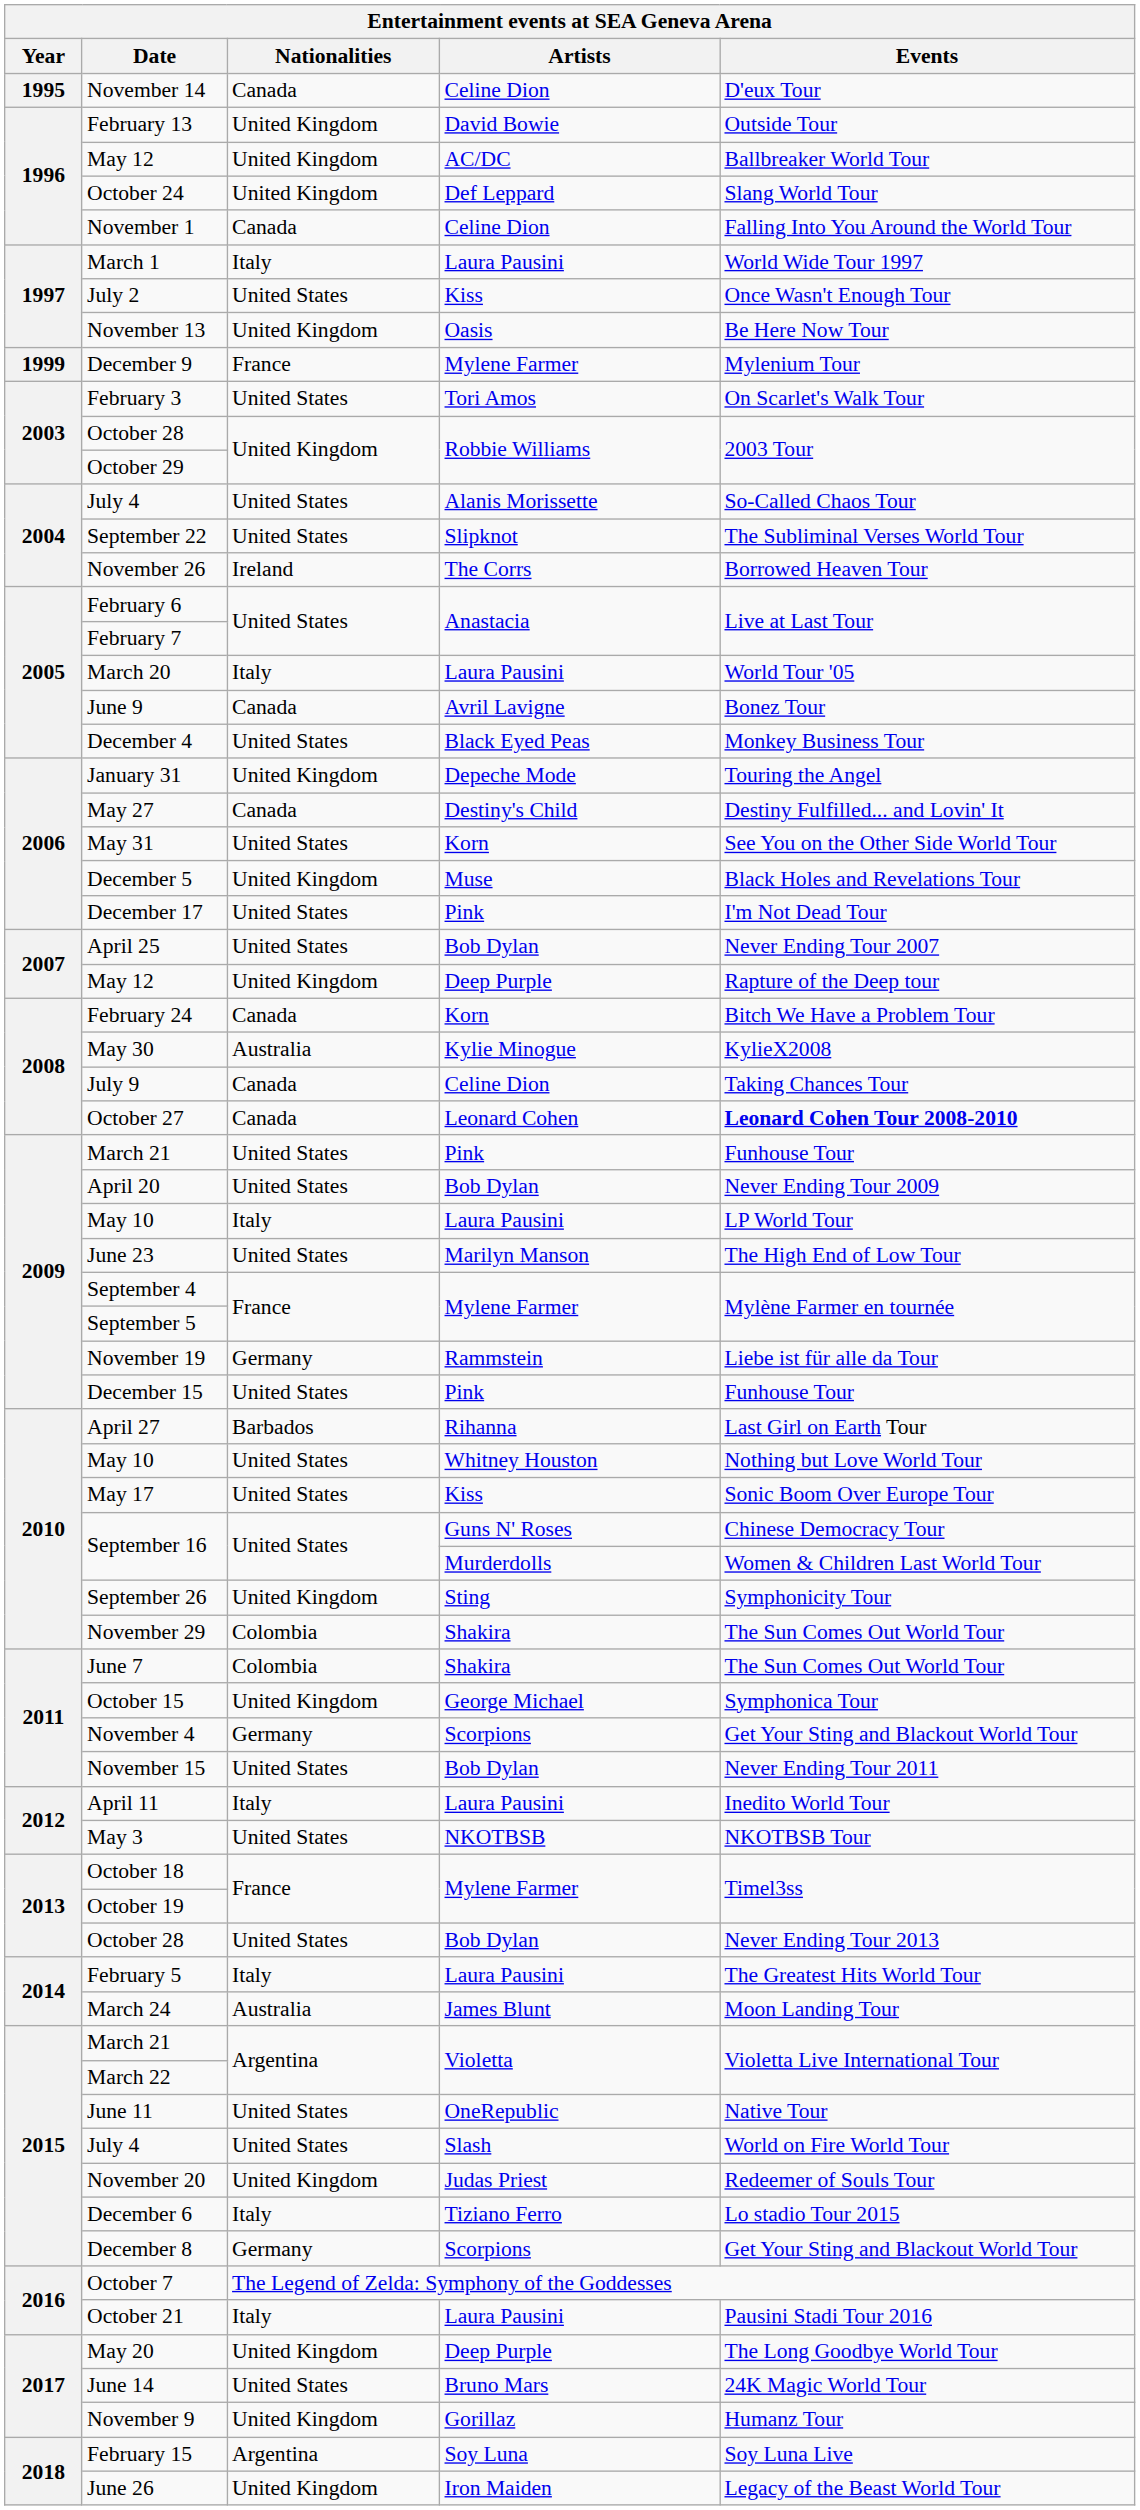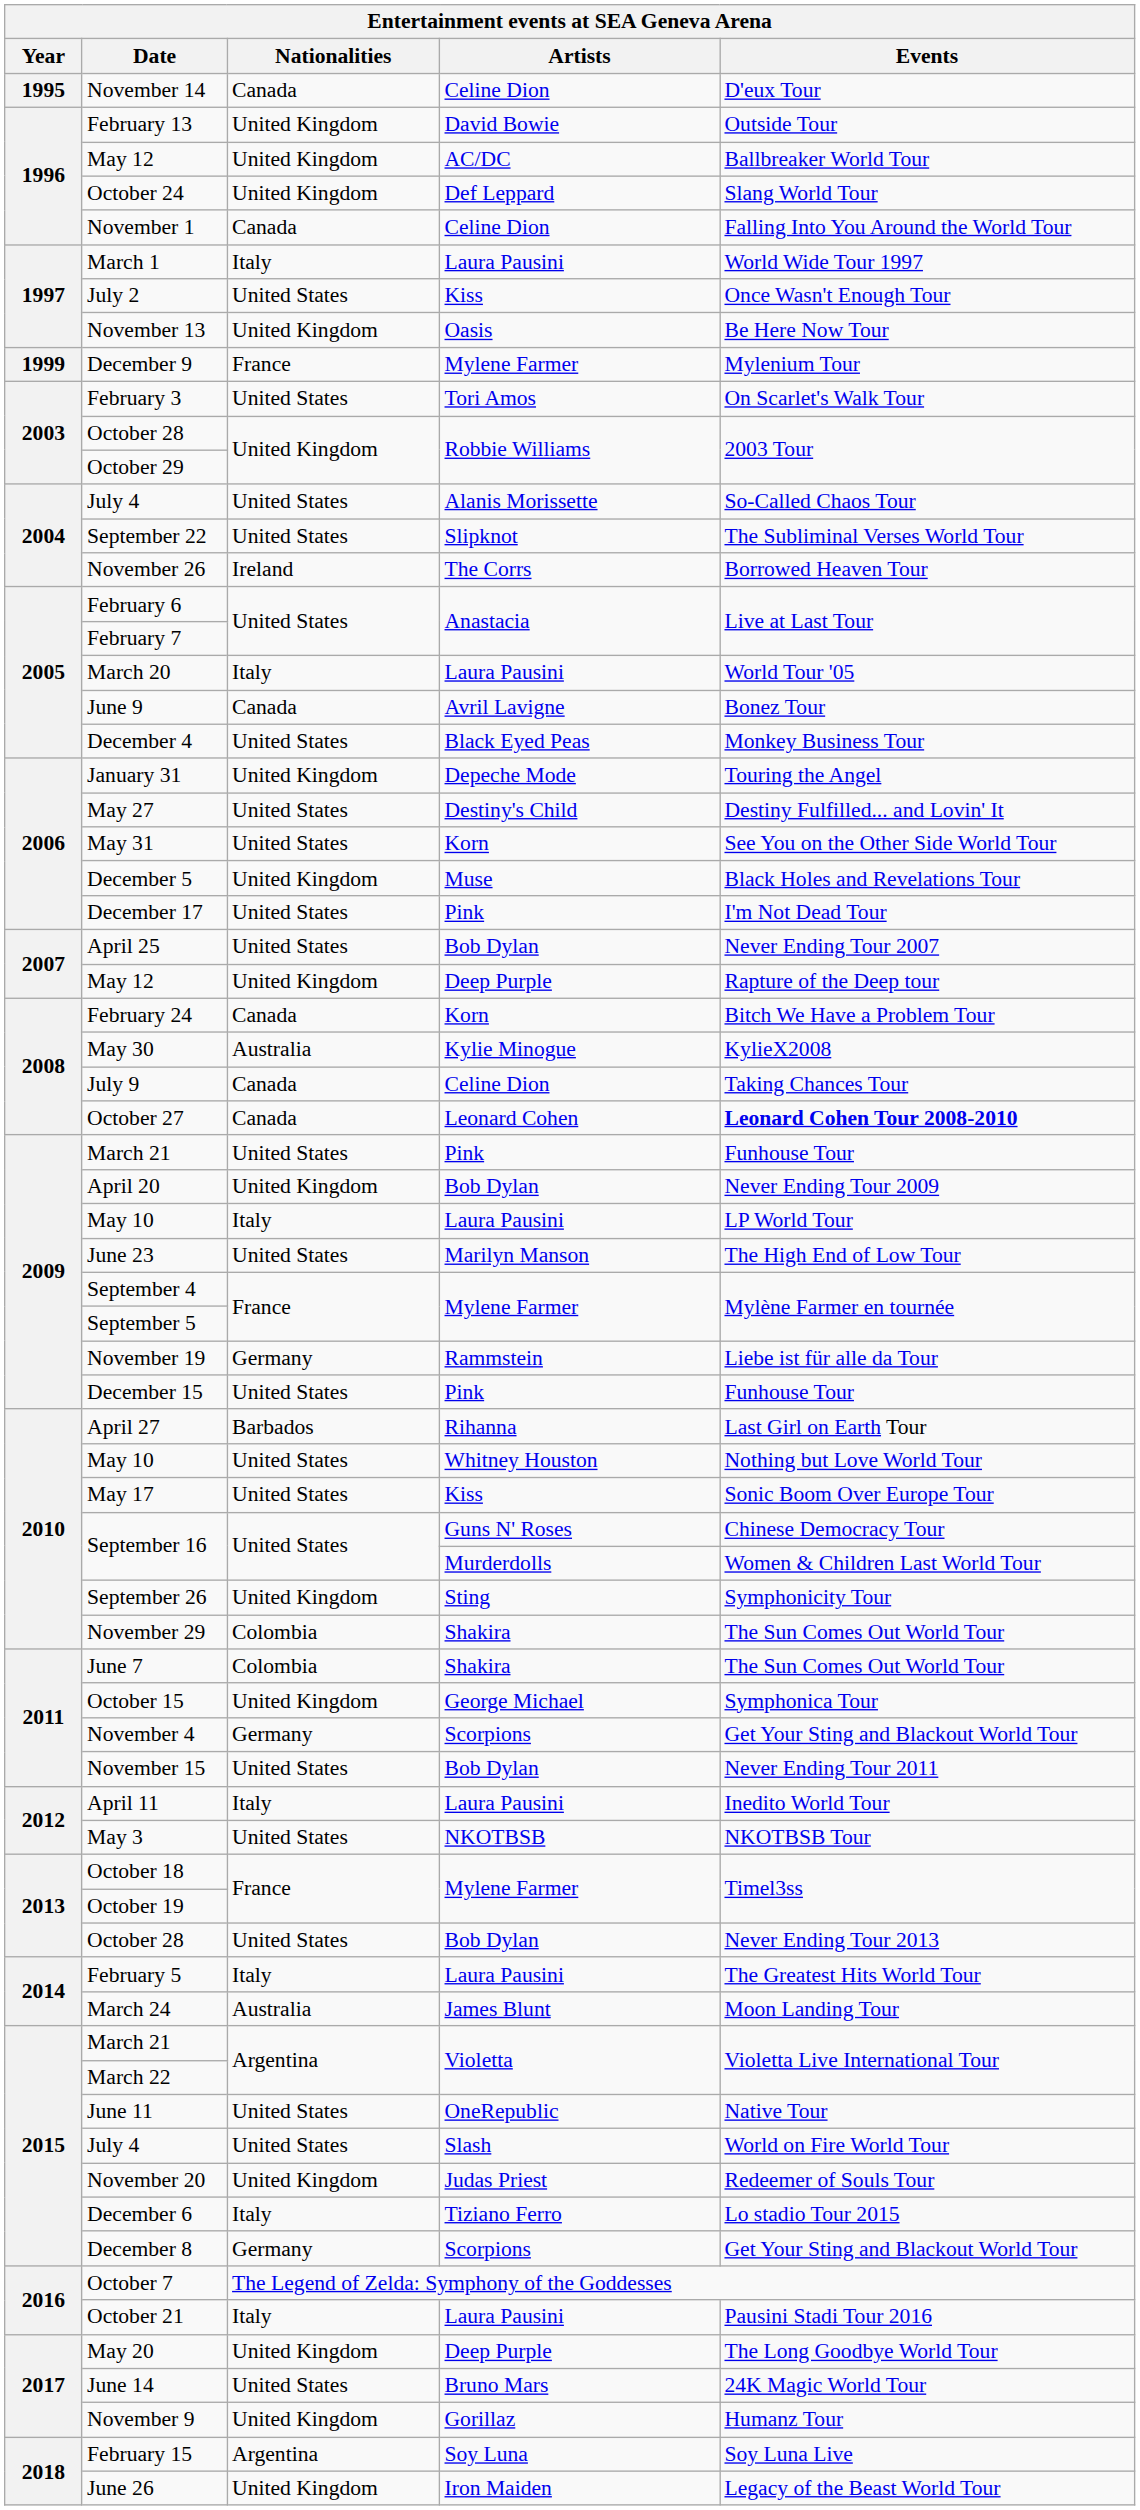 <table class="wikitable collapsible collapsed">
 <tr>
 <th colspan=5>Entertainment events at SEA Geneva Arena</th>
 </tr>
 <tr>
 <th width=50>Year</th>
 <th width=100>Date</th>
 <th width=150>Nationalities</th>
 <th width=200>Artists</th>
 <th width=300>Events</th>
 </tr>
 <tr>
 <th>1995</th>
 <td>November 14</td>
 <td>Canada</td>
 <td><a href='#'>Celine Dion</a></td>
 <td><a href='#'>D'eux Tour</a></td>
 </tr>
 <tr>
 <th rowspan="4">1996</th>
 <td>February 13</td>
 <td>United Kingdom</td>
 <td><a href='#'>David Bowie</a></td>
 <td><a href='#'>Outside Tour</a></td>
 </tr>
 <tr>
 <td>May 12</td>
 <td>United Kingdom</td>
 <td><a href='#'>AC/DC</a></td>
 <td><a href='#'>Ballbreaker World Tour</a></td>
 </tr>
 <tr>
 <td>October 24</td>
 <td>United Kingdom</td>
 <td><a href='#'>Def Leppard</a></td>
 <td><a href='#'>Slang World Tour</a></td>
 </tr>
 <tr>
 <td>November 1</td>
 <td>Canada</td>
 <td><a href='#'>Celine Dion</a></td>
 <td><a href='#'>Falling Into You Around the World Tour</a></td>
 </tr>
 <tr>
 <th rowspan="3">1997</th>
 <td>March 1</td>
 <td>Italy</td>
 <td><a href='#'>Laura Pausini</a></td>
 <td><a href='#'>World Wide Tour 1997</a></td>
 </tr>
 <tr>
 <td>July 2</td>
 <td>United States</td>
 <td><a href='#'>Kiss</a></td>
 <td><a href='#'>Once Wasn't Enough Tour</a></td>
 </tr>
 <tr>
 <td>November 13</td>
 <td>United Kingdom</td>
 <td><a href='#'>Oasis</a></td>
 <td><a href='#'>Be Here Now Tour</a></td>
 </tr>
 <tr>
 <th>1999</th>
 <td>December 9</td>
 <td>France</td>
 <td><a href='#'>Mylene Farmer</a></td>
 <td><a href='#'>Mylenium Tour</a></td>
 </tr>
 <tr>
 <th rowspan="3">2003</th>
 <td>February 3</td>
 <td>United States</td>
 <td><a href='#'>Tori Amos</a></td>
 <td><a href='#'>On Scarlet's Walk Tour</a></td>
 </tr>
 <tr>
 <td>October 28</td>
 <td rowspan=2>United Kingdom</td>
 <td rowspan=2><a href='#'>Robbie Williams</a></td>
 <td rowspan=2><a href='#'>2003 Tour</a></td>
 </tr>
 <tr>
 <td>October 29</td>
 </tr>
 <tr>
 <th rowspan="3">2004</th>
 <td>July 4</td>
 <td>United States</td>
 <td><a href='#'>Alanis Morissette</a></td>
 <td><a href='#'>So-Called Chaos Tour</a></td>
 </tr>
 <tr>
 <td>September 22</td>
 <td>United States</td>
 <td><a href='#'>Slipknot</a></td>
 <td><a href='#'>The Subliminal Verses World Tour</a></td>
 </tr>
 <tr>
 <td>November 26</td>
 <td>Ireland</td>
 <td><a href='#'>The Corrs</a></td>
 <td><a href='#'>Borrowed Heaven Tour</a></td>
 </tr>
 <tr>
 <th rowspan="5">2005</th>
 <td>February 6</td>
 <td rowspan=2>United States</td>
 <td rowspan=2><a href='#'>Anastacia</a></td>
 <td rowspan=2><a href='#'>Live at Last Tour</a></td>
 </tr>
 <tr>
 <td>February 7</td>
 </tr>
 <tr>
 <td>March 20</td>
 <td>Italy</td>
 <td><a href='#'>Laura Pausini</a></td>
 <td><a href='#'>World Tour '05</a></td>
 </tr>
 <tr>
 <td>June 9</td>
 <td>Canada</td>
 <td><a href='#'>Avril Lavigne</a></td>
 <td><a href='#'>Bonez Tour</a></td>
 </tr>
 <tr>
 <td>December 4</td>
 <td>United States</td>
 <td><a href='#'>Black Eyed Peas</a></td>
 <td><a href='#'>Monkey Business Tour</a></td>
 </tr>
 <tr>
 <th rowspan="5">2006</th>
 <td>January 31</td>
 <td>United Kingdom</td>
 <td><a href='#'>Depeche Mode</a></td>
 <td><a href='#'>Touring the Angel</a></td>
 </tr>
 <tr>
 <td>May 27</td>
-<td>Canada</td>
+<td>United States</td>
 <td><a href='#'>Destiny's Child</a></td>
 <td><a href='#'>Destiny Fulfilled... and Lovin' It</a></td>
 </tr>
 <tr>
 <td>May 31</td>
 <td>United States</td>
 <td><a href='#'>Korn</a></td>
 <td><a href='#'>See You on the Other Side World Tour</a></td>
 </tr>
 <tr>
 <td>December 5</td>
 <td>United Kingdom</td>
 <td><a href='#'>Muse</a></td>
 <td><a href='#'>Black Holes and Revelations Tour</a></td>
 </tr>
 <tr>
 <td>December 17</td>
 <td>United States</td>
 <td><a href='#'>Pink</a></td>
 <td><a href='#'>I'm Not Dead Tour</a></td>
 </tr>
 <tr>
 <th rowspan="2">2007</th>
 <td>April 25</td>
 <td>United States</td>
 <td><a href='#'>Bob Dylan</a></td>
 <td><a href='#'>Never Ending Tour 2007</a></td>
 </tr>
 <tr>
 <td>May 12</td>
 <td>United Kingdom</td>
 <td><a href='#'>Deep Purple</a></td>
 <td><a href='#'>Rapture of the Deep tour</a></td>
 </tr>
 <tr>
 <th rowspan="4">2008</th>
 <td>February 24</td>
 <td>Canada</td>
 <td><a href='#'>Korn</a></td>
 <td><a href='#'>Bitch We Have a Problem Tour</a></td>
 </tr>
 <tr>
 <td>May 30</td>
 <td>Australia</td>
 <td><a href='#'>Kylie Minogue</a></td>
 <td><a href='#'>KylieX2008</a></td>
 </tr>
 <tr>
 <td>July 9</td>
 <td>Canada</td>
 <td><a href='#'>Celine Dion</a></td>
 <td><a href='#'>Taking Chances Tour</a></td>
 </tr>
 <tr>
 <td>October 27</td>
 <td>Canada</td>
 <td><a href='#'>Leonard Cohen</a></td>
 <td><strong><a href='#'>Leonard Cohen Tour 2008-2010</a></strong></td>
 </tr>
 <tr>
 <th rowspan="8">2009</th>
 <td>March 21</td>
 <td>United States</td>
 <td><a href='#'>Pink</a></td>
 <td><a href='#'>Funhouse Tour</a></td>
 </tr>
 <tr>
 <td>April 20</td>
-<td>United States</td>
+<td>United Kingdom</td>
 <td><a href='#'>Bob Dylan</a></td>
 <td><a href='#'>Never Ending Tour 2009</a></td>
 </tr>
 <tr>
 <td>May 10</td>
 <td>Italy</td>
 <td><a href='#'>Laura Pausini</a></td>
 <td><a href='#'>LP World Tour</a></td>
 </tr>
 <tr>
 <td>June 23</td>
 <td>United States</td>
 <td><a href='#'>Marilyn Manson</a></td>
 <td><a href='#'>The High End of Low Tour</a></td>
 </tr>
 <tr>
 <td>September 4</td>
 <td rowspan=2>France</td>
 <td rowspan=2><a href='#'>Mylene Farmer</a></td>
 <td rowspan=2><a href='#'>Mylène Farmer en tournée</a></td>
 </tr>
 <tr>
 <td>September 5</td>
 </tr>
 <tr>
 <td>November 19</td>
 <td>Germany</td>
 <td><a href='#'>Rammstein</a></td>
 <td><a href='#'>Liebe ist für alle da Tour</a></td>
 </tr>
 <tr>
 <td>December 15</td>
 <td>United States</td>
 <td><a href='#'>Pink</a></td>
 <td><a href='#'>Funhouse Tour</a></td>
 </tr>
 <tr>
 <th rowspan="7">2010</th>
 <td>April 27</td>
 <td>Barbados</td>
 <td><a href='#'>Rihanna</a></td>
 <td><a href='#'>Last Girl on Earth</a> Tour</td>
 </tr>
 <tr>
 <td>May 10</td>
 <td>United States</td>
 <td><a href='#'>Whitney Houston</a></td>
 <td><a href='#'>Nothing but Love World Tour</a></td>
 </tr>
 <tr>
 <td>May 17</td>
 <td>United States</td>
 <td><a href='#'>Kiss</a></td>
 <td><a href='#'>Sonic Boom Over Europe Tour</a></td>
 </tr>
 <tr>
 <td rowspan="2">September 16</td>
 <td rowspan="2">United States</td>
 <td><a href='#'>Guns N' Roses</a></td>
 <td><a href='#'>Chinese Democracy Tour</a></td>
 </tr>
 <tr>
 <td><a href='#'>Murderdolls</a></td>
 <td><a href='#'>Women & Children Last World Tour</a></td>
 </tr>
 <tr>
 <td>September 26</td>
 <td>United Kingdom</td>
 <td><a href='#'>Sting</a></td>
 <td><a href='#'>Symphonicity Tour</a></td>
 </tr>
 <tr>
 <td>November 29</td>
 <td>Colombia</td>
 <td><a href='#'>Shakira</a></td>
 <td><a href='#'>The Sun Comes Out World Tour</a></td>
 </tr>
 <tr>
 <th rowspan="4">2011</th>
 <td>June 7</td>
 <td>Colombia</td>
 <td><a href='#'>Shakira</a></td>
 <td><a href='#'>The Sun Comes Out World Tour</a></td>
 </tr>
 <tr>
 <td>October 15</td>
 <td>United Kingdom</td>
 <td><a href='#'>George Michael</a></td>
 <td><a href='#'>Symphonica Tour</a></td>
 </tr>
 <tr>
 <td>November 4</td>
 <td>Germany</td>
 <td><a href='#'>Scorpions</a></td>
 <td><a href='#'>Get Your Sting and Blackout World Tour</a></td>
 </tr>
 <tr>
 <td>November 15</td>
 <td>United States</td>
 <td><a href='#'>Bob Dylan</a></td>
 <td><a href='#'>Never Ending Tour 2011</a></td>
 </tr>
 <tr>
 <th rowspan="2">2012</th>
 <td>April 11</td>
 <td>Italy</td>
 <td><a href='#'>Laura Pausini</a></td>
 <td><a href='#'>Inedito World Tour</a></td>
 </tr>
 <tr>
 <td>May 3</td>
 <td>United States</td>
 <td><a href='#'>NKOTBSB</a></td>
 <td><a href='#'>NKOTBSB Tour</a></td>
 </tr>
 <tr>
 <th rowspan="3">2013</th>
 <td>October 18</td>
 <td rowspan=2>France</td>
 <td rowspan=2><a href='#'>Mylene Farmer</a></td>
 <td rowspan=2><a href='#'>Timel3ss</a></td>
 </tr>
 <tr>
 <td>October 19</td>
 </tr>
 <tr>
 <td>October 28</td>
 <td>United States</td>
 <td><a href='#'>Bob Dylan</a></td>
 <td><a href='#'>Never Ending Tour 2013</a></td>
 </tr>
 <tr>
 <th rowspan="2">2014</th>
 <td>February 5</td>
 <td>Italy</td>
 <td><a href='#'>Laura Pausini</a></td>
 <td><a href='#'>The Greatest Hits World Tour</a></td>
 </tr>
 <tr>
 <td>March 24</td>
 <td>Australia</td>
 <td><a href='#'>James Blunt</a></td>
 <td><a href='#'>Moon Landing Tour</a></td>
 </tr>
 <tr>
 <th rowspan="7">2015</th>
 <td>March 21</td>
 <td rowspan="2">Argentina</td>
 <td rowspan="2"><a href='#'>Violetta</a></td>
 <td rowspan="2"><a href='#'>Violetta Live International Tour</a></td>
 </tr>
 <tr>
 <td>March 22</td>
 </tr>
 <tr>
 <td>June 11</td>
 <td>United States</td>
 <td><a href='#'>OneRepublic</a></td>
 <td><a href='#'>Native Tour</a></td>
 </tr>
 <tr>
 <td>July 4</td>
 <td>United States</td>
 <td><a href='#'>Slash</a></td>
 <td><a href='#'>World on Fire World Tour</a></td>
 </tr>
 <tr>
 <td>November 20</td>
 <td>United Kingdom</td>
 <td><a href='#'>Judas Priest</a></td>
 <td><a href='#'>Redeemer of Souls Tour</a></td>
 </tr>
 <tr>
 <td>December 6</td>
 <td>Italy</td>
 <td><a href='#'>Tiziano Ferro</a></td>
 <td><a href='#'>Lo stadio Tour 2015</a></td>
 </tr>
 <tr>
 <td>December 8</td>
 <td>Germany</td>
 <td><a href='#'>Scorpions</a></td>
 <td><a href='#'>Get Your Sting and Blackout World Tour</a></td>
 </tr>
 <tr>
 <th rowspan="2">2016</th>
 <td>October 7</td>
 <td colspan="3"><a href='#'>The Legend of Zelda: Symphony of the Goddesses</a></td>
 </tr>
 <tr>
 <td>October 21</td>
 <td>Italy</td>
 <td><a href='#'>Laura Pausini</a></td>
 <td><a href='#'>Pausini Stadi Tour 2016</a></td>
 </tr>
 <tr>
 <th rowspan="3">2017</th>
 <td>May 20</td>
 <td>United Kingdom</td>
 <td><a href='#'>Deep Purple</a></td>
 <td><a href='#'>The Long Goodbye World Tour</a></td>
 </tr>
 <tr>
 <td>June 14</td>
 <td>United States</td>
 <td><a href='#'>Bruno Mars</a></td>
 <td><a href='#'>24K Magic World Tour</a></td>
 </tr>
 <tr>
 <td>November 9</td>
 <td>United Kingdom</td>
 <td><a href='#'>Gorillaz</a></td>
 <td><a href='#'>Humanz Tour</a></td>
 </tr>
 <tr>
 <th rowspan="2">2018</th>
 <td>February 15</td>
 <td>Argentina</td>
 <td><a href='#'>Soy Luna</a></td>
 <td><a href='#'>Soy Luna Live</a></td>
 </tr>
 <tr>
 <td>June 26</td>
 <td>United Kingdom</td>
 <td><a href='#'>Iron Maiden</a></td>
 <td><a href='#'>Legacy of the Beast World Tour</a></td>
 </tr>
 </table>
